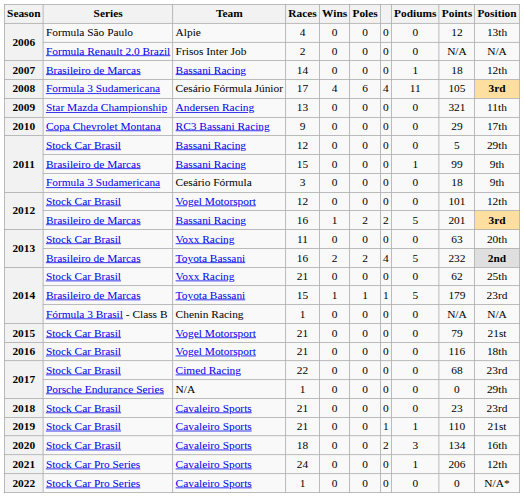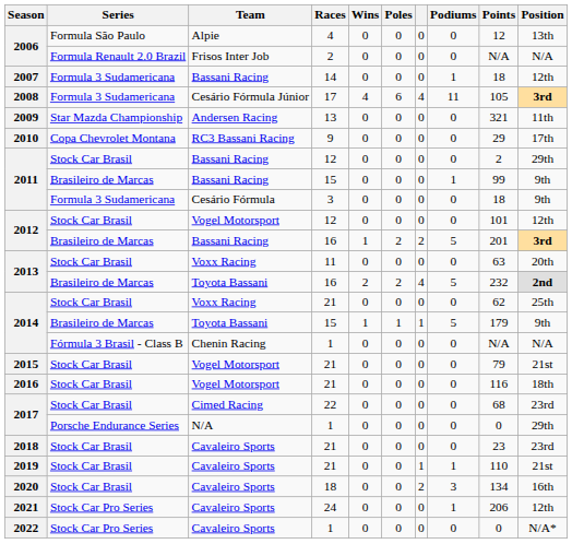 <table class="wikitable" style="font-size: 90%; text-align:center">
 <tr>
 <th>Season</th>
 <th>Series</th>
 <th>Team</th>
 <th>Races</th>
 <th>Wins</th>
 <th>Poles</th>
 <th></th>
 <th>Podiums</th>
 <th>Points</th>
 <th>Position</th>
 </tr>
 <tr>
 <th rowspan=2>2006</th>
 <td align=left>Formula São Paulo</td>
 <td align=left>Alpie</td>
 <td>4</td>
 <td>0</td>
 <td>0</td>
 <td>0</td>
 <td>0</td>
 <td>12</td>
 <td>13th</td>
 </tr>
 <tr>
 <td align=left><a href='#'>Formula Renault 2.0 Brazil</a></td>
 <td align=left>Frisos Inter Job</td>
 <td>2</td>
 <td>0</td>
 <td>0</td>
 <td>0</td>
 <td>0</td>
 <td>N/A</td>
 <td>N/A</td>
 </tr>
 <tr>
 <th>2007</th>
-<td align=left><a href='#'>Brasileiro de Marcas</a></td>
+<td align=left><a href='#'>Formula 3 Sudamericana</a></td>
 <td align=left><a href='#'>Bassani Racing</a></td>
 <td>14</td>
 <td>0</td>
 <td>0</td>
 <td>0</td>
 <td>1</td>
 <td>18</td>
 <td>12th</td>
 </tr>
 <tr>
 <th>2008</th>
 <td align=left><a href='#'>Formula 3 Sudamericana</a></td>
 <td align=left>Cesário Fórmula Júnior</td>
 <td>17</td>
 <td>4</td>
 <td>6</td>
 <td>4</td>
 <td>11</td>
 <td>105</td>
 <td style="background:#FFDF9F;"><strong>3rd</strong></td>
 </tr>
 <tr>
 <th>2009</th>
 <td align=left><a href='#'>Star Mazda Championship</a></td>
 <td align=left><a href='#'>Andersen Racing</a></td>
 <td>13</td>
 <td>0</td>
 <td>0</td>
 <td>0</td>
 <td>0</td>
 <td>321</td>
 <td>11th</td>
 </tr>
 <tr>
 <th>2010</th>
 <td align=left><a href='#'>Copa Chevrolet Montana</a></td>
 <td align=left><a href='#'>RC3 Bassani Racing</a></td>
 <td>9</td>
 <td>0</td>
 <td>0</td>
 <td>0</td>
 <td>0</td>
 <td>29</td>
 <td>17th</td>
 </tr>
 <tr>
 <th rowspan=3>2011</th>
 <td align=left><a href='#'>Stock Car Brasil</a></td>
 <td align=left><a href='#'>Bassani Racing</a></td>
 <td>12</td>
 <td>0</td>
 <td>0</td>
 <td>0</td>
 <td>0</td>
-<td>5</td>
+<td>2</td>
 <td>29th</td>
 </tr>
 <tr>
 <td align=left><a href='#'>Brasileiro de Marcas</a></td>
 <td align=left><a href='#'>Bassani Racing</a></td>
 <td>15</td>
 <td>0</td>
 <td>0</td>
 <td>0</td>
 <td>1</td>
 <td>99</td>
 <td>9th</td>
 </tr>
 <tr>
 <td align=left><a href='#'>Formula 3 Sudamericana</a></td>
 <td align=left>Cesário Fórmula</td>
 <td>3</td>
 <td>0</td>
 <td>0</td>
 <td>0</td>
 <td>0</td>
 <td>18</td>
 <td>9th</td>
 </tr>
 <tr>
 <th rowspan=2>2012</th>
 <td align=left><a href='#'>Stock Car Brasil</a></td>
 <td align=left><a href='#'>Vogel Motorsport</a></td>
 <td>12</td>
 <td>0</td>
 <td>0</td>
 <td>0</td>
 <td>0</td>
 <td>101</td>
 <td>12th</td>
 </tr>
 <tr>
 <td align=left><a href='#'>Brasileiro de Marcas</a></td>
 <td align=left><a href='#'>Bassani Racing</a></td>
 <td>16</td>
 <td>1</td>
 <td>2</td>
 <td>2</td>
 <td>5</td>
 <td>201</td>
 <td style="background:#FFDF9F;"><strong>3rd</strong></td>
 </tr>
 <tr>
 <th rowspan=2>2013</th>
 <td align=left><a href='#'>Stock Car Brasil</a></td>
 <td align=left><a href='#'>Voxx Racing</a></td>
 <td>11</td>
 <td>0</td>
 <td>0</td>
 <td>0</td>
 <td>0</td>
 <td>63</td>
 <td>20th</td>
 </tr>
 <tr>
 <td align=left><a href='#'>Brasileiro de Marcas</a></td>
 <td align=left><a href='#'>Toyota Bassani</a></td>
 <td>16</td>
 <td>2</td>
 <td>2</td>
 <td>4</td>
 <td>5</td>
 <td>232</td>
 <td style="background:#DFDFDF;"><strong>2nd</strong></td>
 </tr>
 <tr>
 <th rowspan=3>2014</th>
 <td align=left><a href='#'>Stock Car Brasil</a></td>
 <td align=left><a href='#'>Voxx Racing</a></td>
 <td>21</td>
 <td>0</td>
 <td>0</td>
 <td>0</td>
 <td>0</td>
 <td>62</td>
 <td>25th</td>
 </tr>
 <tr>
 <td align=left><a href='#'>Brasileiro de Marcas</a></td>
 <td align=left><a href='#'>Toyota Bassani</a></td>
 <td>15</td>
 <td>1</td>
 <td>1</td>
 <td>1</td>
 <td>5</td>
 <td>179</td>
-<td>23rd</td>
+<td>9th</td>
 </tr>
 <tr>
 <td align=left><a href='#'>Fórmula 3 Brasil</a> - Class B</td>
 <td align=left>Chenin Racing</td>
 <td>1</td>
 <td>0</td>
 <td>0</td>
 <td>0</td>
 <td>0</td>
 <td>N/A</td>
 <td>N/A</td>
 </tr>
 <tr>
 <th>2015</th>
 <td align=left><a href='#'>Stock Car Brasil</a></td>
 <td align=left><a href='#'>Vogel Motorsport</a></td>
 <td>21</td>
 <td>0</td>
 <td>0</td>
 <td>0</td>
 <td>0</td>
 <td>79</td>
 <td>21st</td>
 </tr>
 <tr>
 <th>2016</th>
 <td align=left><a href='#'>Stock Car Brasil</a></td>
 <td align=left><a href='#'>Vogel Motorsport</a></td>
 <td>21</td>
 <td>0</td>
 <td>0</td>
 <td>0</td>
 <td>0</td>
 <td>116</td>
 <td>18th</td>
 </tr>
 <tr>
 <th rowspan=2>2017</th>
 <td align=left><a href='#'>Stock Car Brasil</a></td>
 <td align=left><a href='#'>Cimed Racing</a></td>
 <td>22</td>
 <td>0</td>
 <td>0</td>
 <td>0</td>
 <td>0</td>
 <td>68</td>
 <td>23rd</td>
 </tr>
 <tr>
 <td align=left><a href='#'>Porsche Endurance Series</a></td>
 <td align=left>N/A</td>
 <td>1</td>
 <td>0</td>
 <td>0</td>
 <td>0</td>
 <td>0</td>
 <td>0</td>
 <td>29th</td>
 </tr>
 <tr>
 <th>2018</th>
 <td align=left><a href='#'>Stock Car Brasil</a></td>
 <td align=left><a href='#'>Cavaleiro Sports</a></td>
 <td>21</td>
 <td>0</td>
 <td>0</td>
 <td>0</td>
 <td>0</td>
 <td>23</td>
 <td>23rd</td>
 </tr>
 <tr>
 <th>2019</th>
 <td align=left><a href='#'>Stock Car Brasil</a></td>
 <td align=left><a href='#'>Cavaleiro Sports</a></td>
 <td>21</td>
 <td>0</td>
 <td>0</td>
 <td>1</td>
 <td>1</td>
 <td>110</td>
 <td>21st</td>
 </tr>
 <tr>
 <th>2020</th>
 <td align=left><a href='#'>Stock Car Brasil</a></td>
 <td align=left><a href='#'>Cavaleiro Sports</a></td>
 <td>18</td>
 <td>0</td>
 <td>0</td>
 <td>2</td>
 <td>3</td>
 <td>134</td>
 <td>16th</td>
 </tr>
 <tr>
 <th>2021</th>
 <td align=left><a href='#'>Stock Car Pro Series</a></td>
 <td align=left><a href='#'>Cavaleiro Sports</a></td>
 <td>24</td>
 <td>0</td>
 <td>0</td>
 <td>0</td>
 <td>1</td>
 <td>206</td>
 <td>12th</td>
 </tr>
 <tr>
 <th>2022</th>
 <td align=left><a href='#'>Stock Car Pro Series</a></td>
 <td align=left><a href='#'>Cavaleiro Sports</a></td>
 <td>1</td>
 <td>0</td>
 <td>0</td>
 <td>0</td>
 <td>0</td>
 <td>0</td>
 <td>N/A*</td>
 </tr>
 </table>
